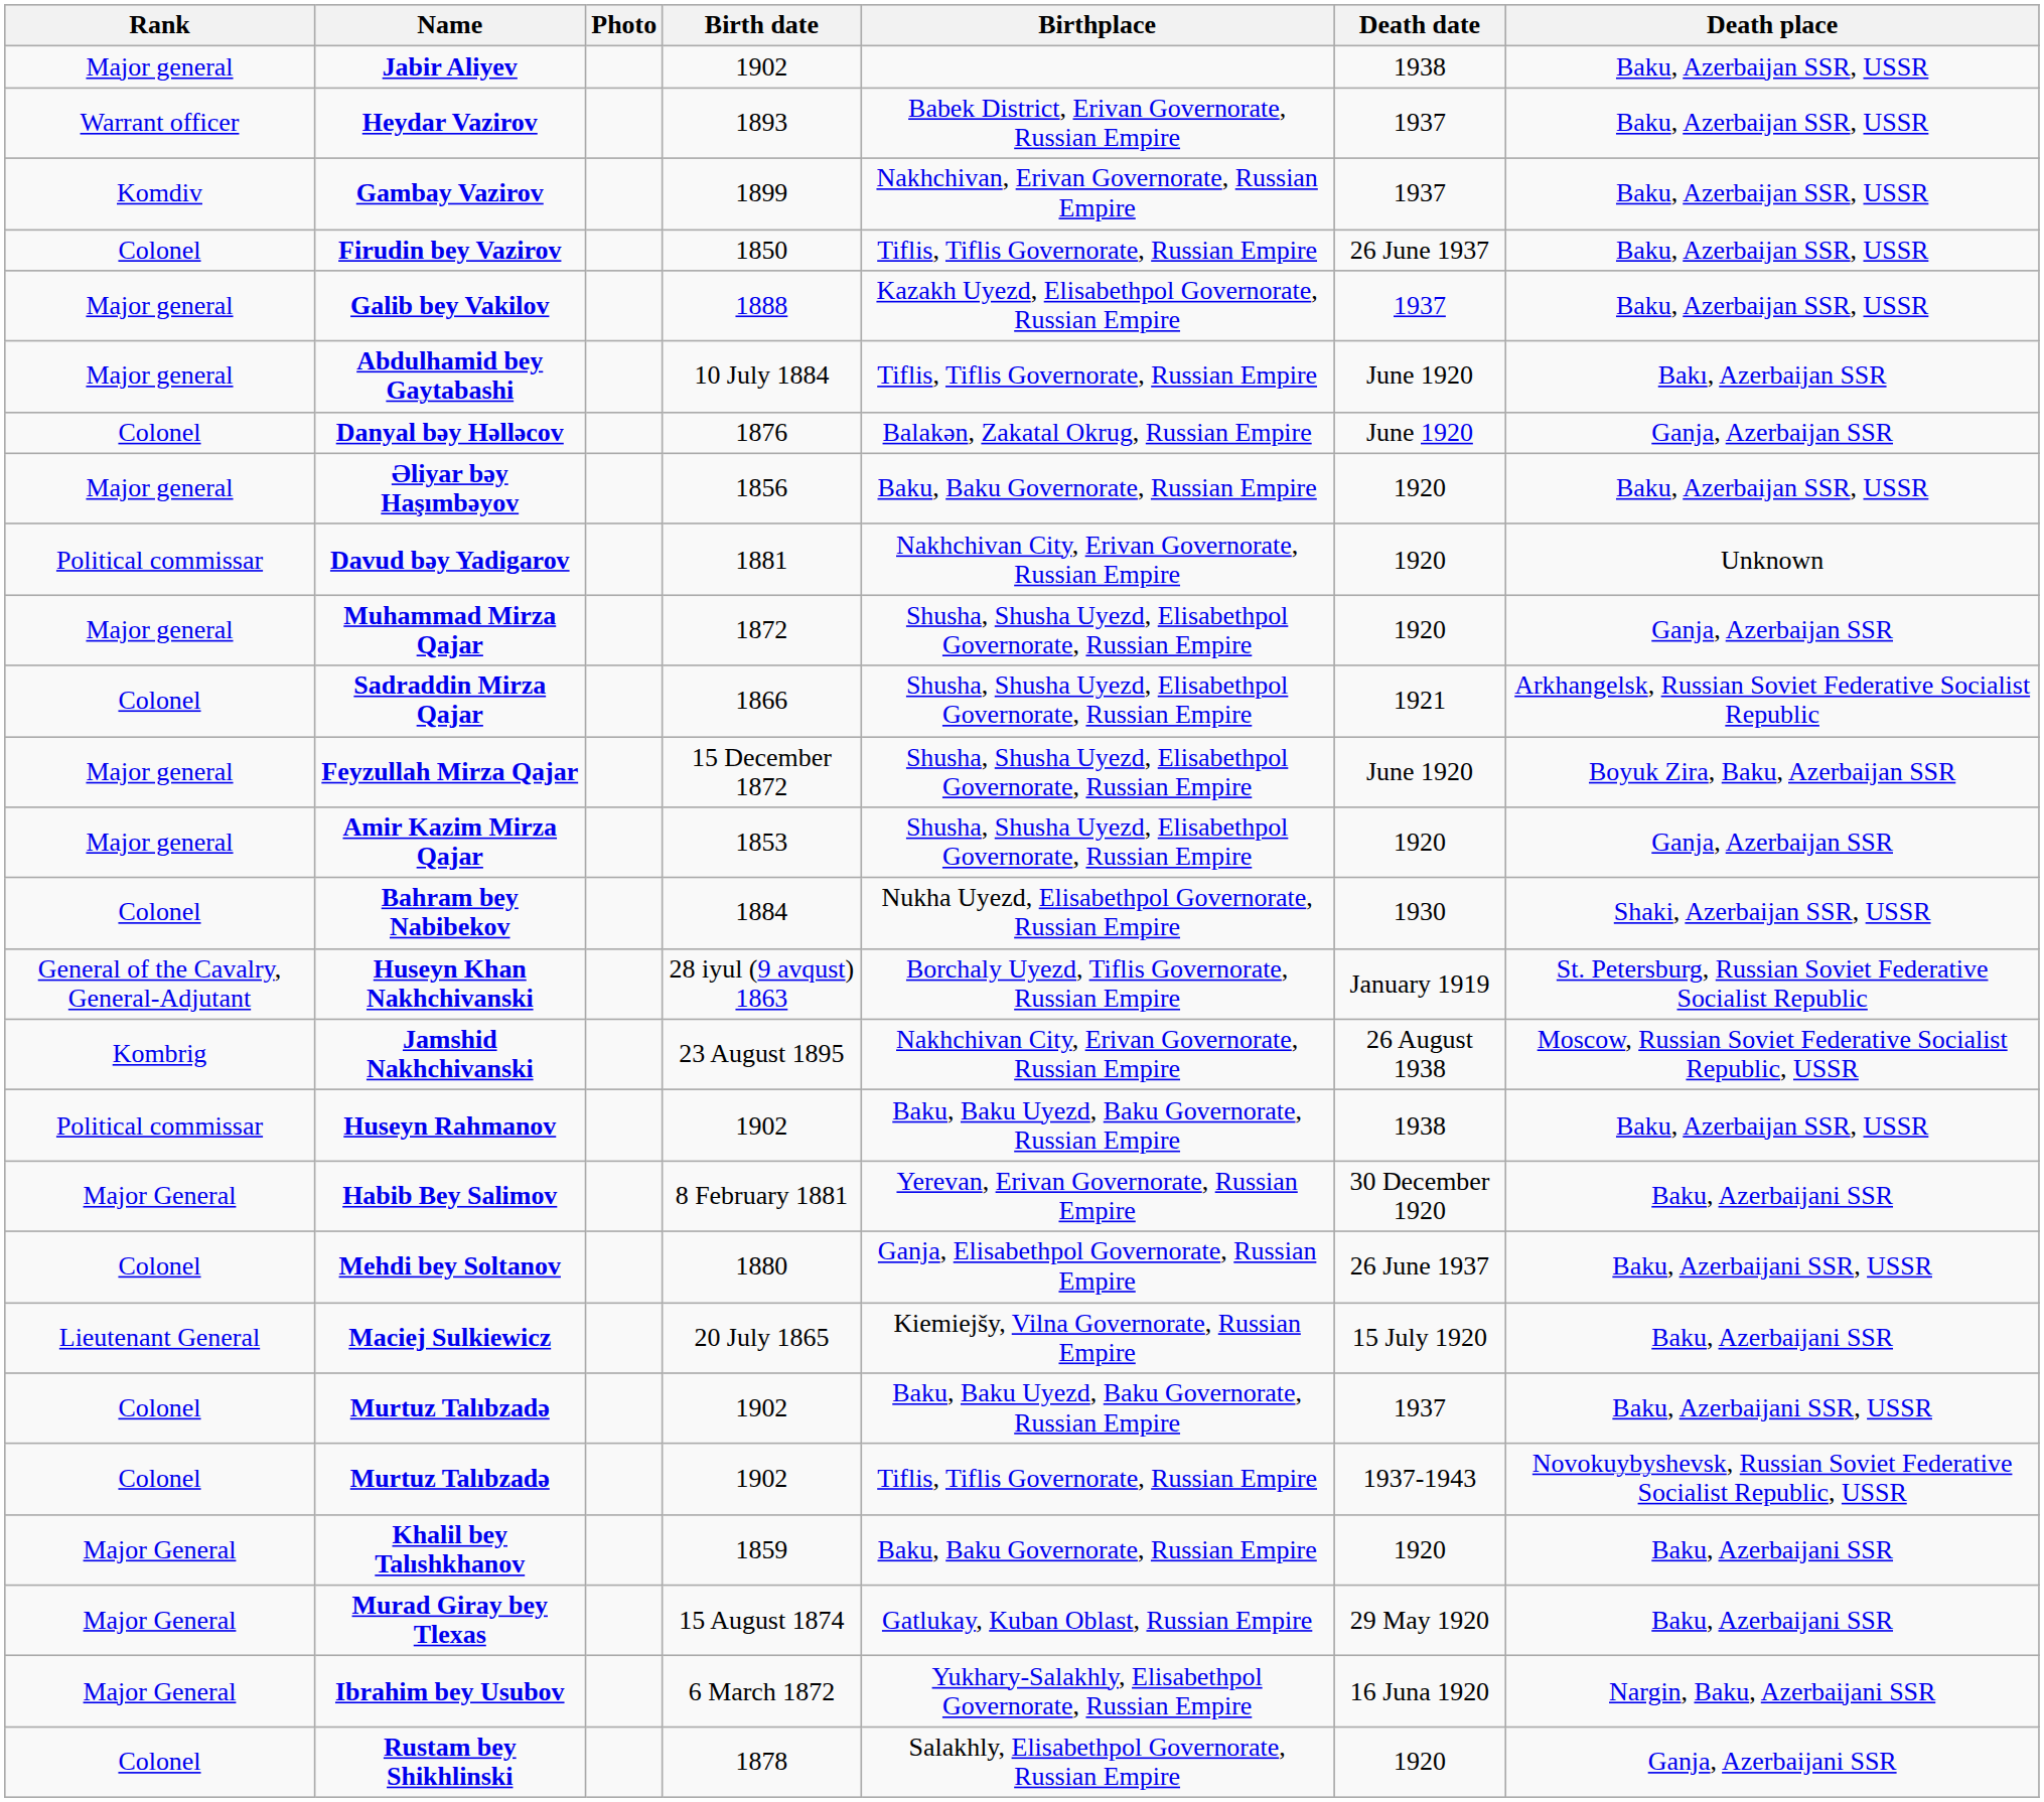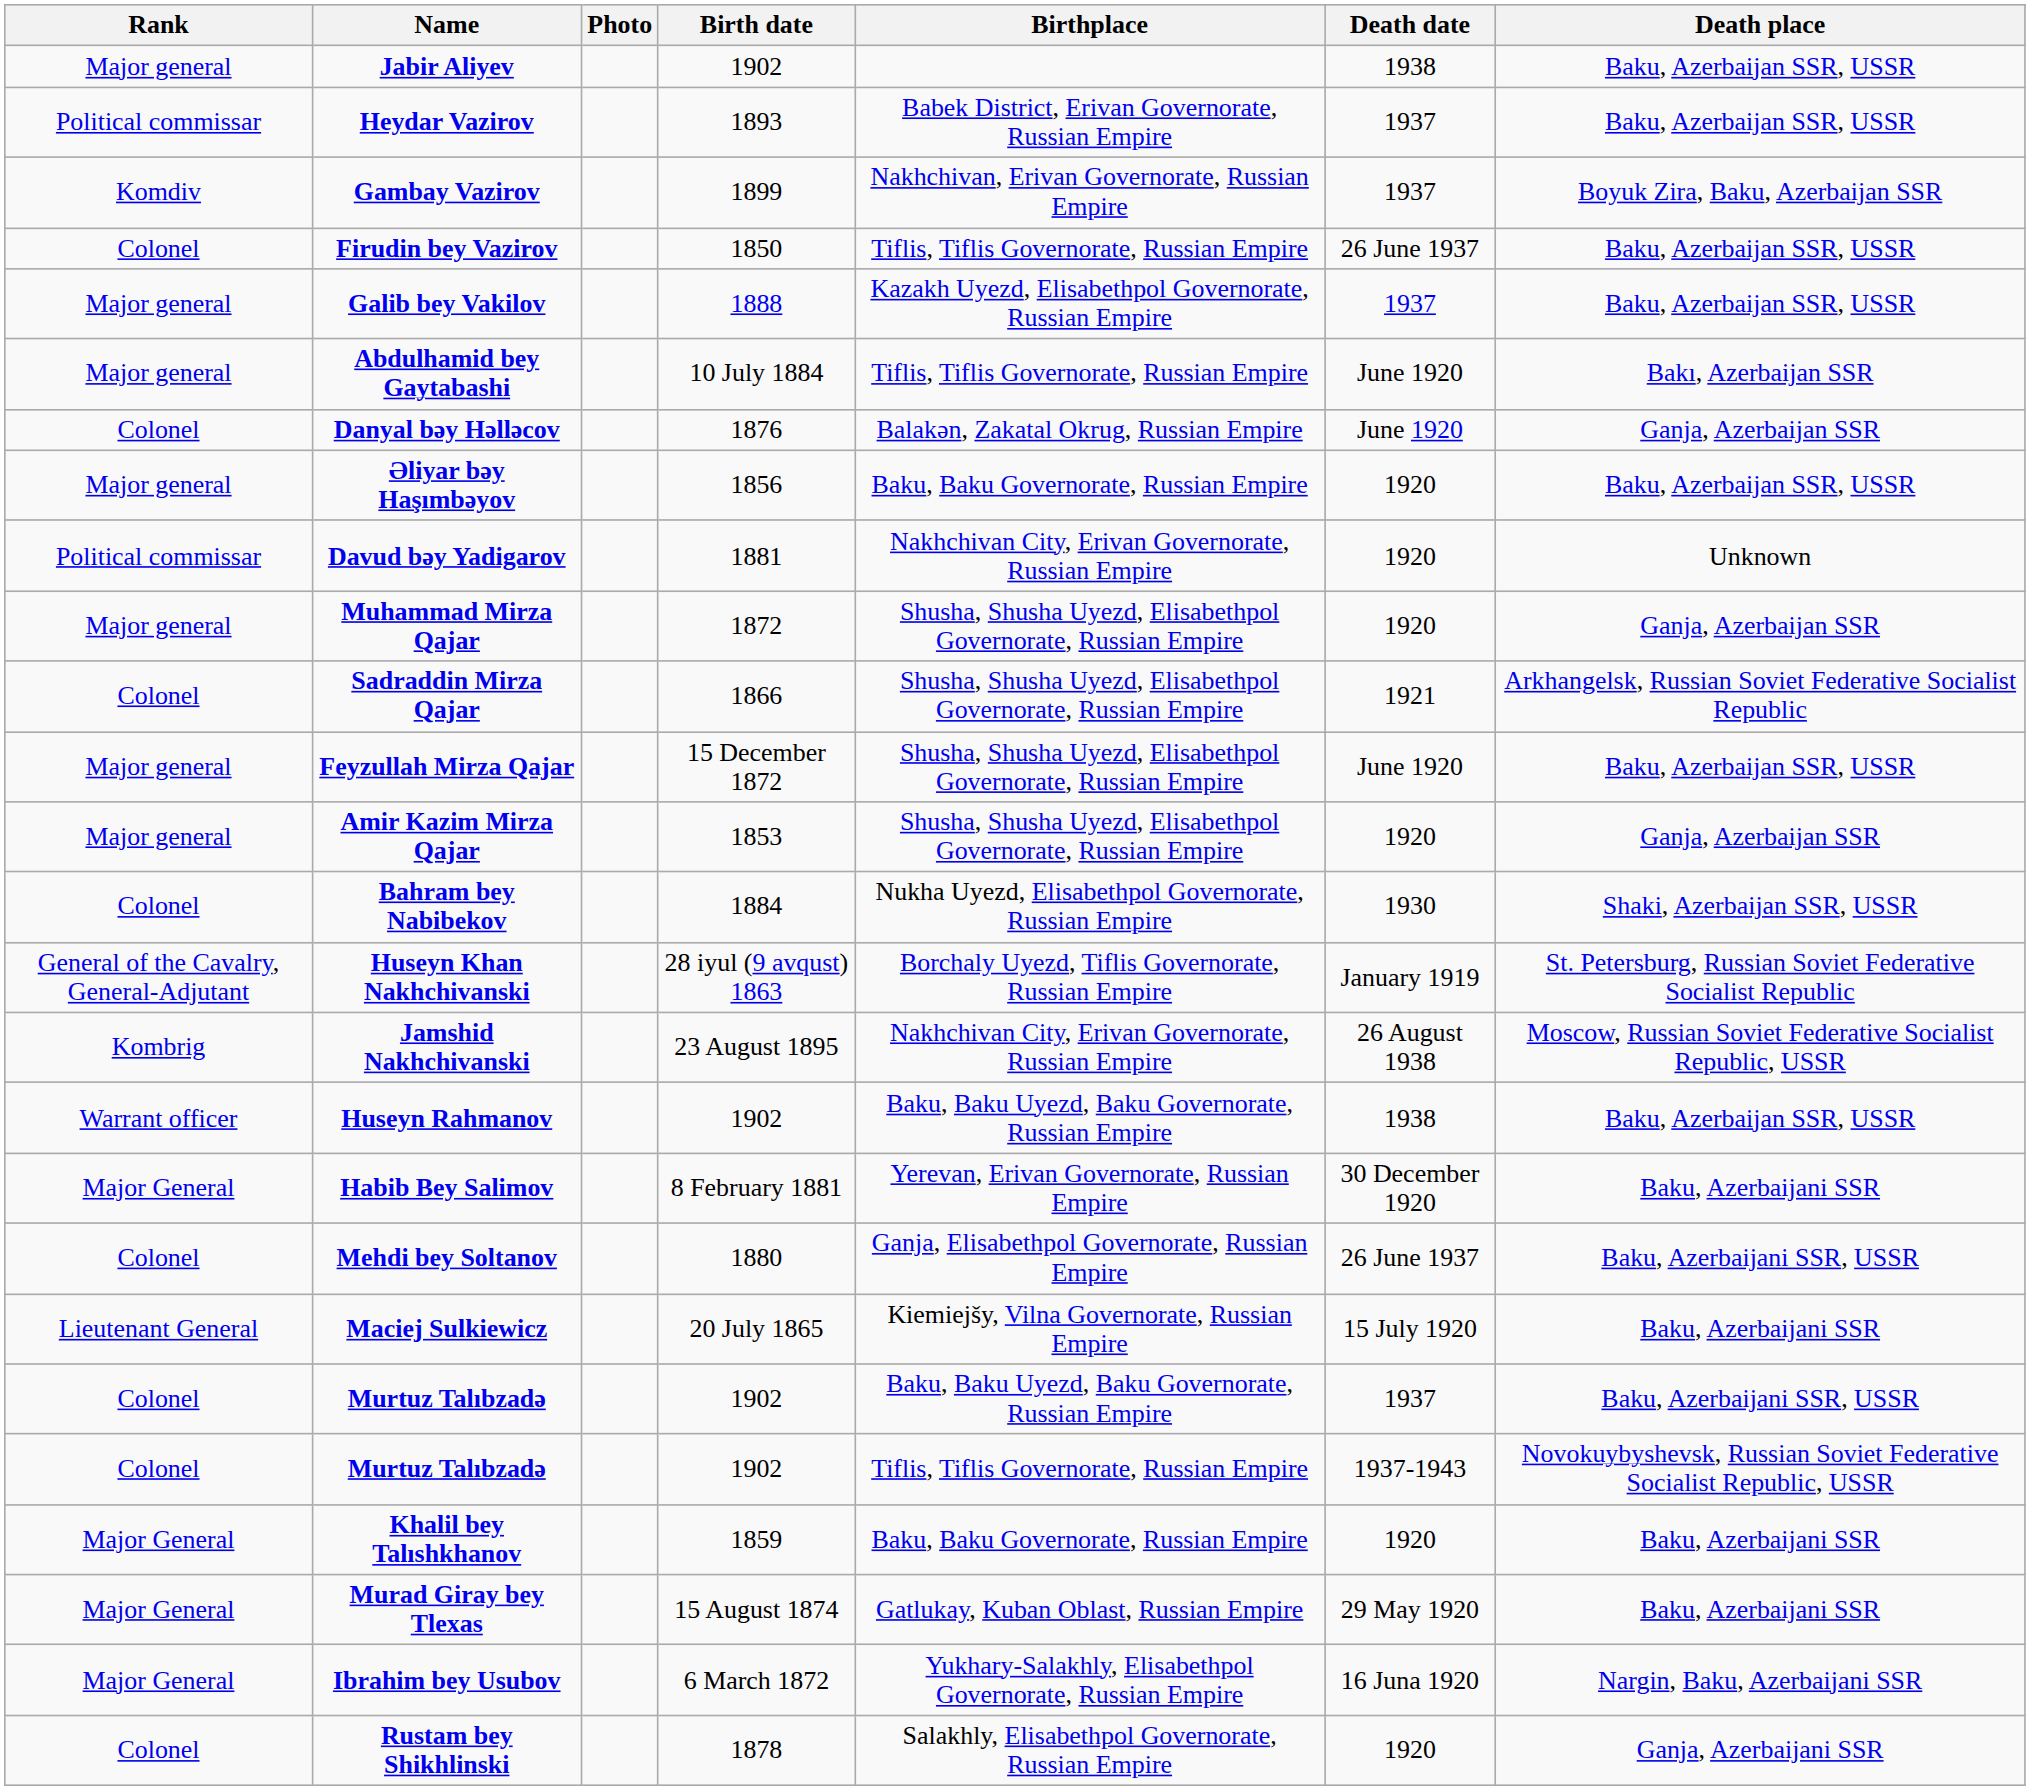 <table class=wikitable style="text-align:center;">
 <tr>
 <th>Rank</th>
 <th>Name</th>
 <th>Photo</th>
 <th>Birth date</th>
 <th>Birthplace</th>
 <th>Death date</th>
 <th>Death place</th>
 </tr>
 <tr>
 <td><a href='#'>Major general</a></td>
 <td><strong><a href='#'>Jabir Aliyev</a></strong></td>
 <td></td>
 <td>1902</td>
 <td></td>
 <td>1938</td>
 <td><a href='#'>Baku</a>, <a href='#'>Azerbaijan SSR</a>, <a href='#'>USSR</a></td>
 </tr>
 <tr>
-<td><a href='#'>Warrant officer</a></td>
+<td><a href='#'>Political commissar</a></td>
 <td><strong><a href='#'>Heydar Vazirov</a></strong></td>
 <td></td>
 <td>1893</td>
 <td><a href='#'>Babek District</a>, <a href='#'>Erivan Governorate</a>, <a href='#'>Russian Empire</a></td>
 <td>1937</td>
 <td><a href='#'>Baku</a>, <a href='#'>Azerbaijan SSR</a>, <a href='#'>USSR</a></td>
 </tr>
 <tr>
 <td><a href='#'>Komdiv</a></td>
 <td><strong><a href='#'>Gambay Vazirov</a> </strong></td>
 <td></td>
 <td>1899</td>
 <td><a href='#'>Nakhchivan</a>, <a href='#'>Erivan Governorate</a>, <a href='#'>Russian Empire</a></td>
 <td>1937</td>
-<td><a href='#'>Baku</a>, <a href='#'>Azerbaijan SSR</a>, <a href='#'>USSR</a></td>
+<td><a href='#'>Boyuk Zira</a>, <a href='#'>Baku</a>, <a href='#'>Azerbaijan SSR</a></td>
 </tr>
 <tr>
 <td><a href='#'>Colonel</a></td>
 <td><strong><a href='#'>Firudin bey Vazirov</a></strong></td>
 <td></td>
 <td>1850</td>
 <td><a href='#'>Tiflis</a>, <a href='#'>Tiflis Governorate</a>, <a href='#'>Russian Empire</a></td>
 <td>26 June 1937</td>
 <td><a href='#'>Baku</a>, <a href='#'>Azerbaijan SSR</a>, <a href='#'>USSR</a></td>
 </tr>
 <tr>
 <td><a href='#'>Major general</a></td>
 <td><strong> <a href='#'>Galib bey Vakilov</a></strong></td>
 <td></td>
 <td><a href='#'>1888</a></td>
 <td><a href='#'>Kazakh Uyezd</a>, <a href='#'>Elisabethpol Governorate</a>, <a href='#'>Russian Empire</a></td>
 <td><a href='#'>1937</a></td>
 <td><a href='#'>Baku</a>, <a href='#'>Azerbaijan SSR</a>, <a href='#'>USSR</a></td>
 </tr>
 <tr>
 <td><a href='#'>Major general</a></td>
 <td><strong> <a href='#'>Abdulhamid bey Gaytabashi</a></strong></td>
 <td></td>
 <td>10 July 1884</td>
 <td><a href='#'>Tiflis</a>,  <a href='#'>Tiflis Governorate</a>, <a href='#'>Russian Empire</a></td>
 <td>June 1920</td>
 <td><a href='#'>Bakı</a>, <a href='#'>Azerbaijan SSR</a></td>
 </tr>
 <tr>
 <td><a href='#'>Colonel</a></td>
 <td><strong> <a href='#'>Danyal bəy Həlləcov</a></strong></td>
 <td></td>
 <td>1876</td>
 <td><a href='#'>Balakən</a>, <a href='#'>Zakatal Okrug</a>, <a href='#'>Russian Empire</a></td>
 <td>June <a href='#'>1920</a></td>
 <td><a href='#'>Ganja</a>, <a href='#'>Azerbaijan SSR</a></td>
 </tr>
 <tr>
 <td><a href='#'>Major general</a></td>
 <td><strong><a href='#'>Əliyar bəy Haşımbəyov</a></strong></td>
 <td></td>
 <td>1856</td>
 <td><a href='#'>Baku</a>, <a href='#'>Baku Governorate</a>, <a href='#'>Russian Empire</a></td>
 <td>1920</td>
 <td><a href='#'>Baku</a>, <a href='#'>Azerbaijan SSR</a>, <a href='#'>USSR</a></td>
 </tr>
 <tr>
 <td><a href='#'>Political commissar</a></td>
 <td><strong> <a href='#'>Davud bəy Yadigarov</a></strong></td>
 <td></td>
 <td>1881</td>
 <td><a href='#'>Nakhchivan City</a>, <a href='#'>Erivan Governorate</a>, <a href='#'>Russian Empire</a></td>
 <td>1920</td>
 <td>Unknown</td>
 </tr>
 <tr>
 <td><a href='#'>Major general</a></td>
 <td><strong><a href='#'>Muhammad Mirza Qajar</a></strong></td>
 <td></td>
 <td>1872</td>
 <td><a href='#'>Shusha</a>, <a href='#'>Shusha Uyezd</a>, <a href='#'>Elisabethpol Governorate</a>, <a href='#'>Russian Empire</a></td>
 <td>1920</td>
 <td><a href='#'>Ganja</a>, <a href='#'>Azerbaijan SSR</a></td>
 </tr>
 <tr>
 <td><a href='#'>Colonel</a></td>
 <td><strong><a href='#'>Sadraddin Mirza Qajar</a></strong></td>
 <td></td>
 <td>1866</td>
 <td><a href='#'>Shusha</a>, <a href='#'>Shusha Uyezd</a>, <a href='#'>Elisabethpol Governorate</a>, <a href='#'>Russian Empire</a></td>
 <td>1921</td>
 <td><a href='#'>Arkhangelsk</a>, <a href='#'>Russian Soviet Federative Socialist Republic</a></td>
 </tr>
 <tr>
 <td><a href='#'>Major general</a></td>
 <td><strong> <a href='#'>Feyzullah Mirza Qajar</a></strong></td>
 <td></td>
 <td>15 December 1872</td>
 <td><a href='#'>Shusha</a>, <a href='#'>Shusha Uyezd</a>, <a href='#'>Elisabethpol Governorate</a>, <a href='#'>Russian Empire</a></td>
 <td>June 1920</td>
-<td><a href='#'>Boyuk Zira</a>, <a href='#'>Baku</a>, <a href='#'>Azerbaijan SSR</a></td>
+<td><a href='#'>Baku</a>, <a href='#'>Azerbaijan SSR</a>, <a href='#'>USSR</a></td>
 </tr>
 <tr>
 <td><a href='#'>Major general</a></td>
 <td><strong> <a href='#'>Amir Kazim Mirza Qajar</a> </strong></td>
 <td></td>
 <td>1853</td>
 <td><a href='#'>Shusha</a>, <a href='#'>Shusha Uyezd</a>, <a href='#'>Elisabethpol Governorate</a>, <a href='#'>Russian Empire</a></td>
 <td>1920</td>
 <td><a href='#'>Ganja</a>, <a href='#'>Azerbaijan SSR</a></td>
 </tr>
 <tr>
 <td><a href='#'>Colonel</a></td>
 <td><strong><a href='#'>Bahram bey Nabibekov</a> </strong></td>
 <td></td>
 <td>1884</td>
 <td>Nukha Uyezd, <a href='#'>Elisabethpol Governorate</a>, <a href='#'>Russian Empire</a></td>
 <td>1930</td>
 <td><a href='#'>Shaki</a>, <a href='#'>Azerbaijan SSR</a>, <a href='#'>USSR</a></td>
 </tr>
 <tr>
 <td><a href='#'>General of the Cavalry</a>, <a href='#'>General-Adjutant</a></td>
 <td><strong> <a href='#'>Huseyn Khan Nakhchivanski</a> </strong></td>
 <td></td>
 <td>28 iyul (<a href='#'>9 avqust</a>) <a href='#'>1863</a></td>
 <td><a href='#'>Borchaly Uyezd</a>, <a href='#'>Tiflis Governorate</a>, <a href='#'>Russian Empire</a></td>
 <td>January 1919</td>
 <td><a href='#'>St. Petersburg</a>, <a href='#'>Russian Soviet Federative Socialist Republic</a></td>
 </tr>
 <tr>
 <td><a href='#'>Kombrig</a></td>
 <td><strong><a href='#'>Jamshid Nakhchivanski</a></strong></td>
 <td></td>
 <td>23 August 1895</td>
 <td><a href='#'>Nakhchivan City</a>, <a href='#'>Erivan Governorate</a>, <a href='#'>Russian Empire</a></td>
 <td>26 August 1938</td>
 <td><a href='#'>Moscow</a>, <a href='#'>Russian Soviet Federative Socialist Republic</a>, <a href='#'>USSR</a></td>
 </tr>
 <tr>
-<td><a href='#'>Political commissar</a></td>
+<td><a href='#'>Warrant officer</a></td>
 <td><strong><a href='#'>Huseyn Rahmanov</a></strong></td>
 <td></td>
 <td>1902</td>
 <td><a href='#'>Baku</a>, <a href='#'>Baku Uyezd</a>, <a href='#'>Baku Governorate</a>, <a href='#'>Russian Empire</a></td>
 <td>1938</td>
 <td><a href='#'>Baku</a>, <a href='#'>Azerbaijan SSR</a>, <a href='#'>USSR</a></td>
 </tr>
 <tr>
 <td><a href='#'>Major General</a></td>
 <td><strong><a href='#'>Habib Bey Salimov</a></strong></td>
 <td></td>
 <td>8 February 1881</td>
 <td><a href='#'>Yerevan</a>, <a href='#'>Erivan Governorate</a>, <a href='#'>Russian Empire</a></td>
 <td>30 December 1920</td>
 <td><a href='#'>Baku</a>, <a href='#'>Azerbaijani SSR</a></td>
 </tr>
 <tr>
 <td><a href='#'>Colonel</a></td>
 <td><strong> <a href='#'>Mehdi bey Soltanov</a></strong></td>
 <td></td>
 <td>1880</td>
 <td><a href='#'>Ganja</a>, <a href='#'>Elisabethpol Governorate</a>, <a href='#'>Russian Empire</a></td>
 <td>26 June 1937</td>
 <td><a href='#'>Baku</a>, <a href='#'>Azerbaijani SSR</a>, <a href='#'>USSR</a></td>
 </tr>
 <tr>
 <td><a href='#'>Lieutenant General</a></td>
 <td><strong><a href='#'>Maciej Sulkiewicz</a> </strong></td>
 <td></td>
 <td>20 July 1865</td>
 <td>Kiemiejšy, <a href='#'>Vilna Governorate</a>, <a href='#'>Russian Empire</a></td>
 <td>15 July 1920</td>
 <td><a href='#'>Baku</a>, <a href='#'>Azerbaijani SSR</a></td>
 </tr>
 <tr>
 <td><a href='#'>Colonel</a></td>
 <td><strong><a href='#'>Murtuz Talıbzadə</a> </strong></td>
 <td></td>
 <td>1902</td>
 <td><a href='#'>Baku</a>, <a href='#'>Baku Uyezd</a>, <a href='#'>Baku Governorate</a>, <a href='#'>Russian Empire</a></td>
 <td>1937</td>
 <td><a href='#'>Baku</a>, <a href='#'>Azerbaijani SSR</a>, <a href='#'>USSR</a></td>
 </tr>
 <tr>
 <td><a href='#'>Colonel</a></td>
 <td><strong><a href='#'>Murtuz Talıbzadə</a> </strong></td>
 <td></td>
 <td>1902</td>
 <td><a href='#'>Tiflis</a>,  <a href='#'>Tiflis Governorate</a>, <a href='#'>Russian Empire</a></td>
 <td>1937-1943</td>
 <td><a href='#'>Novokuybyshevsk</a>, <a href='#'>Russian Soviet Federative Socialist Republic</a>, <a href='#'>USSR</a></td>
 </tr>
 <tr>
 <td><a href='#'>Major General</a></td>
 <td><strong><a href='#'>Khalil bey Talıshkhanov</a></strong></td>
 <td></td>
 <td>1859</td>
 <td><a href='#'>Baku</a>, <a href='#'>Baku Governorate</a>, <a href='#'>Russian Empire</a></td>
 <td>1920</td>
 <td><a href='#'>Baku</a>, <a href='#'>Azerbaijani SSR</a></td>
 </tr>
 <tr>
 <td><a href='#'>Major General</a></td>
 <td><strong> <a href='#'>Murad Giray bey Tlexas</a></strong></td>
 <td></td>
 <td>15 August 1874</td>
 <td><a href='#'>Gatlukay</a>, <a href='#'>Kuban Oblast</a>, <a href='#'>Russian Empire</a></td>
 <td>29 May 1920</td>
 <td><a href='#'>Baku</a>, <a href='#'>Azerbaijani SSR</a></td>
 </tr>
 <tr>
 <td><a href='#'>Major General</a></td>
 <td><strong><a href='#'>Ibrahim bey Usubov</a></strong></td>
 <td></td>
 <td>6 March 1872</td>
 <td><a href='#'>Yukhary-Salakhly</a>, <a href='#'>Elisabethpol Governorate</a>, <a href='#'>Russian Empire</a></td>
 <td>16 Juna 1920</td>
 <td><a href='#'>Nargin</a>, <a href='#'>Baku</a>, <a href='#'>Azerbaijani SSR</a></td>
 </tr>
 <tr>
 <td><a href='#'>Colonel</a></td>
 <td><strong><a href='#'>Rustam bey Shikhlinski</a></strong></td>
 <td></td>
 <td>1878</td>
 <td>Salakhly, <a href='#'>Elisabethpol Governorate</a>, <a href='#'>Russian Empire</a></td>
 <td>1920</td>
 <td><a href='#'>Ganja</a>, <a href='#'>Azerbaijani SSR</a></td>
 </tr>
 </table>
